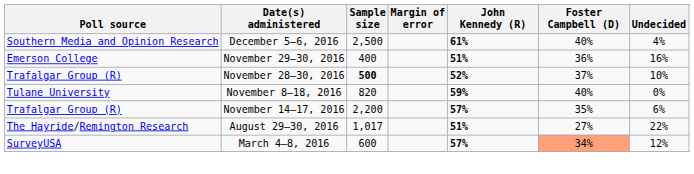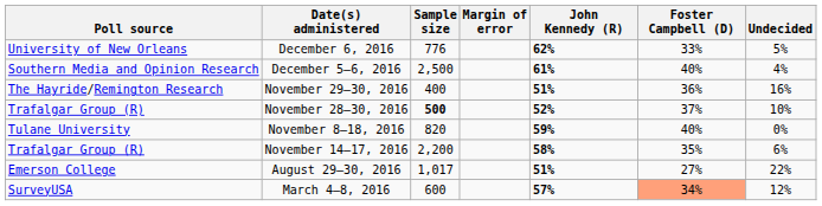 <table class="wikitable" style="font-size:90%;">
 <tr valign= bottom>
 <th>Poll source</th>
 <th>Date(s)<br>administered</th>
 <th>Sample<br>size</th>
 <th>Margin of<br>error</th>
 <th style="width:100px;">John<br>Kennedy (R)</th>
 <th style="width:100px;">Foster<br>Campbell (D)</th>
 <th>Undecided</th>
 </tr>
 <tr>
+<td><a href='#'>University of New Orleans</a></td>
+<td align=center>December 6, 2016</td>
+<td align=center>776</td>
+<td align=center></td>
+<td><strong>62%</strong></td>
+<td align=center>33%</td>
+<td align=center>5%</td>
+</tr>
+<tr>
 <td><a href='#'>Southern Media and Opinion Research</a></td>
 <td align=center>December 5–6, 2016</td>
 <td align=center>2,500</td>
 <td align=center></td>
 <td><strong>61%</strong></td>
 <td align=center>40%</td>
 <td align=center>4%</td>
 </tr>
 <tr>
-<td><a href='#'>Emerson College</a></td>
+<td><a href='#'>The Hayride</a>/<a href='#'>Remington Research</a></td>
 <td align=center>November 29–30, 2016</td>
 <td align=center>400</td>
 <td align=center></td>
 <td><strong>51%</strong></td>
 <td align=center>36%</td>
 <td align=center>16%</td>
 </tr>
 <tr>
 <td><a href='#'>Trafalgar Group (R)</a></td>
 <td align=center>November 28–30, 2016</td>
 <td align=center><strong>500</strong></td>
 <td align=center></td>
 <td><strong>52%</strong></td>
 <td align=center>37%</td>
 <td align=center>10%</td>
 </tr>
 <tr>
 <td><a href='#'>Tulane University</a></td>
 <td align=center>November 8–18, 2016</td>
 <td align=center>820</td>
 <td align=center></td>
 <td><strong>59%</strong></td>
 <td align=center>40%</td>
 <td align=center>0%</td>
 </tr>
 <tr>
 <td><a href='#'>Trafalgar Group (R)</a></td>
 <td align=center>November 14–17, 2016</td>
 <td align=center>2,200</td>
 <td align=center></td>
-<td><strong>57%</strong></td>
+<td><strong>58%</strong></td>
 <td align=center>35%</td>
 <td align=center>6%</td>
 </tr>
 <tr>
-<td><a href='#'>The Hayride</a>/<a href='#'>Remington Research</a></td>
+<td><a href='#'>Emerson College</a></td>
 <td align=center>August 29–30, 2016</td>
 <td align=center>1,017</td>
 <td align=center></td>
 <td><strong>51%</strong></td>
 <td align=center>27%</td>
 <td align=center>22%</td>
 </tr>
 <tr>
 <td><a href='#'>SurveyUSA</a></td>
 <td align=center>March 4–8, 2016</td>
 <td align=center>600</td>
 <td align=center></td>
 <td><strong>57%</strong></td>
 <td align=center style="background: lightsalmon;">34%</td>
 <td align=center>12%</td>
 </tr>
 </table>
